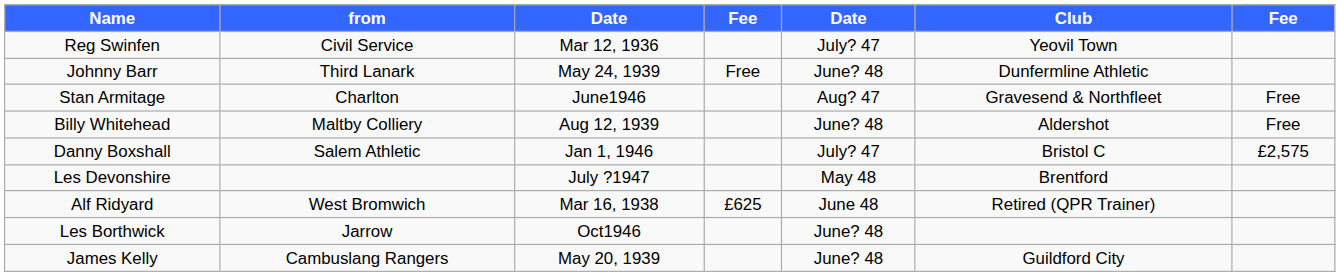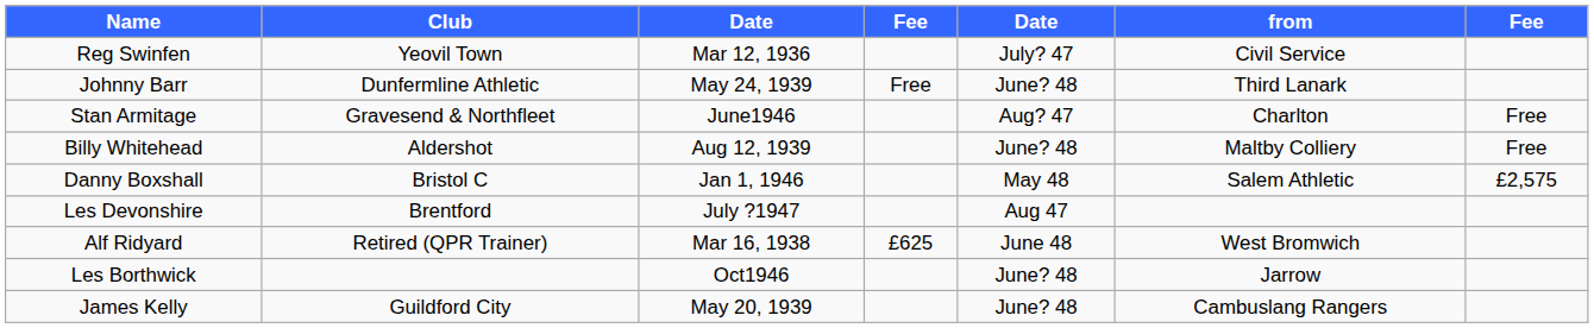 <table class="wikitable" style="text-align:center; font-size:90%; width:90%;">
 <tr>
 <th style="background:#3366ff; color:#FFFFFF; text-align:center;"><strong>Name</strong></th>
-<th style="background:#3366ff; color:#FFFFFF; text-align:center;">from</th>
+<th style="background:#3366ff; color:#FFFFFF; text-align:center;">Club</th>
 <th style="background:#3366ff; color:#FFFFFF; text-align:center;">Date</th>
 <th style="background:#3366ff; color:#FFFFFF; text-align:center;">Fee</th>
 <th style="background:#3366ff; color:#FFFFFF; text-align:center;"><strong>Date</strong></th>
-<th style="background:#3366ff; color:#FFFFFF; text-align:center;">Club</th>
+<th style="background:#3366ff; color:#FFFFFF; text-align:center;">from</th>
 <th style="background:#3366ff; color:#FFFFFF; text-align:center;">Fee</th>
 </tr>
 <tr>
 <td>Reg Swinfen</td>
-<td>Civil Service</td>
+<td>Yeovil Town</td>
 <td>Mar 12, 1936</td>
 <td></td>
 <td>July? 47</td>
-<td>Yeovil Town</td>
+<td>Civil Service</td>
 <td></td>
 </tr>
 <tr>
 <td>Johnny Barr</td>
-<td>Third Lanark</td>
+<td>Dunfermline Athletic</td>
 <td>May 24, 1939</td>
 <td>Free</td>
 <td>June? 48</td>
-<td>Dunfermline Athletic</td>
+<td>Third Lanark</td>
 <td></td>
 </tr>
 <tr>
 <td>Stan Armitage</td>
-<td>Charlton</td>
+<td>Gravesend & Northfleet</td>
 <td>June1946</td>
 <td></td>
 <td>Aug? 47</td>
-<td>Gravesend & Northfleet</td>
+<td>Charlton</td>
 <td>Free</td>
 </tr>
 <tr>
 <td>Billy Whitehead</td>
-<td>Maltby Colliery</td>
+<td>Aldershot</td>
 <td>Aug 12, 1939</td>
 <td></td>
 <td>June? 48</td>
-<td>Aldershot</td>
+<td>Maltby Colliery</td>
 <td>Free</td>
 </tr>
 <tr>
 <td>Danny Boxshall</td>
-<td>Salem Athletic</td>
+<td>Bristol C</td>
 <td>Jan 1, 1946</td>
 <td></td>
-<td>July? 47</td>
-<td>Bristol C</td>
+<td>May 48</td>
+<td>Salem Athletic</td>
 <td>£2,575</td>
 </tr>
 <tr>
 <td>Les Devonshire</td>
-<td></td>
+<td>Brentford</td>
 <td>July ?1947</td>
 <td></td>
-<td>May 48</td>
-<td>Brentford</td>
+<td>Aug 47</td>
+<td></td>
 <td></td>
 </tr>
 <tr>
 <td>Alf Ridyard</td>
-<td>West Bromwich</td>
+<td>Retired (QPR Trainer)</td>
 <td>Mar 16, 1938</td>
 <td>£625</td>
 <td>June 48</td>
-<td>Retired (QPR Trainer)</td>
+<td>West Bromwich</td>
 <td></td>
 </tr>
 <tr>
 <td>Les Borthwick</td>
-<td>Jarrow</td>
+<td></td>
 <td>Oct1946</td>
 <td></td>
 <td>June? 48</td>
-<td></td>
+<td>Jarrow</td>
 <td></td>
 </tr>
 <tr>
 <td>James Kelly</td>
-<td>Cambuslang Rangers</td>
+<td>Guildford City</td>
 <td>May 20, 1939</td>
 <td></td>
 <td>June? 48</td>
-<td>Guildford City</td>
+<td>Cambuslang Rangers</td>
 <td></td>
 </tr>
 </table>
